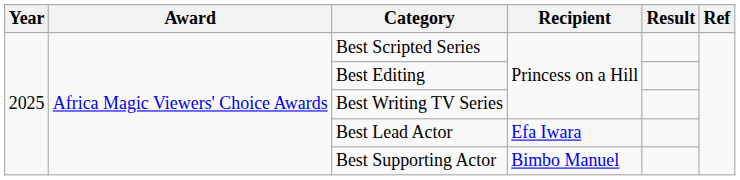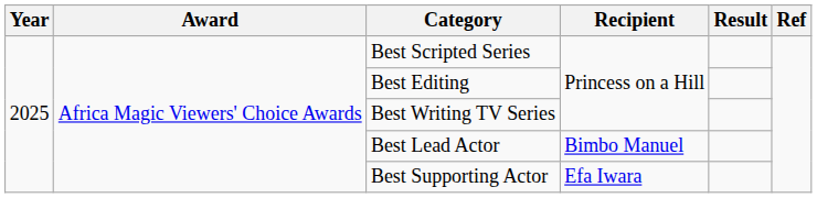 <table class="wikitable">
 <tr>
 <th>Year</th>
 <th>Award</th>
 <th>Category</th>
 <th>Recipient</th>
 <th>Result</th>
 <th>Ref</th>
 </tr>
 <tr>
 <td rowspan="5">2025</td>
 <td rowspan="5"><a href='#'>Africa Magic Viewers' Choice Awards</a></td>
 <td>Best Scripted Series</td>
 <td rowspan="3">Princess on a Hill</td>
 <td></td>
 <td rowspan="5"></td>
 </tr>
 <tr>
 <td>Best Editing</td>
 <td></td>
 </tr>
 <tr>
 <td>Best Writing TV Series</td>
 <td></td>
 </tr>
 <tr>
 <td>Best Lead Actor</td>
-<td><a href='#'>Efa Iwara</a></td>
+<td><a href='#'>Bimbo Manuel</a></td>
 <td></td>
 </tr>
 <tr>
 <td>Best Supporting Actor</td>
-<td><a href='#'>Bimbo Manuel</a></td>
+<td><a href='#'>Efa Iwara</a></td>
 <td></td>
 </tr>
 </table>
